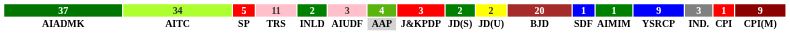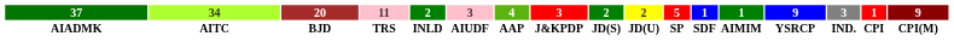 <table style="width:100%; text-align:center;">
 <tr style="color:white;">
 <td style="background:#007500; width:6.81%;"><strong>37</strong></td>
 <td style="background:greenyellow;color:#333; width:6.26%;"><strong>34</strong></td>
-<td style="background:red; width:0.92%;"><strong>5</strong></td>
+<td style="background:brown; width:3.68%;"><strong>20</strong></td>
 <td style="background:pink; color:#333; width:2.02%;"><strong>11</strong></td>
 <td style="background:green; width:0.36%;"><strong>2</strong></td>
 <td style="background:pink; color:#333; width:0.56%;"><strong>3</strong></td>
 <td style="background:#5bb30e; width:0.73%;"><strong>4</strong></td>
 <td style="background:red; width:0.56%;"><strong>3</strong></td>
 <td style="background:green; width:0.36%;"><strong>2</strong></td>
 <td style="background:yellow; color:#333; width:0.36%;"><strong>2</strong></td>
-<td style="background:brown; width:3.68%;"><strong>20</strong></td>
+<td style="background:red; width:0.92%;"><strong>5</strong></td>
 <td style="background:blue; width:0.18%;"><strong>1</strong></td>
 <td style="background:green; width:0.18%;"><strong>1</strong></td>
 <td style="background:blue; width:1.66%;"><strong>9</strong></td>
 <td style="background:gray; width:0.56%;"><strong>3</strong></td>
 <td style="background:red; width:0.18%;"><strong>1</strong></td>
 <td style="background:darkred; width:1.66%;"><strong>9</strong></td>
 </tr>
 <tr>
 <td><span><strong>AIADMK</strong></span></td>
 <td><span><strong>AITC</strong></span></td>
-<td><span><strong>SP</strong></span></td>
+<td><span><strong>BJD</strong></span></td>
 <td><span><strong>TRS</strong></span></td>
 <td><span><strong>INLD</strong></span></td>
 <td><span><strong>AIUDF</strong></span></td>
-<td style="background: lightgrey;"><span><strong>AAP</strong></span></td>
+<td><span><strong>AAP</strong></span></td>
 <td><span><strong>J&KPDP</strong></span></td>
 <td><span><strong>JD(S)</strong></span></td>
 <td><span><strong>JD(U)</strong></span></td>
-<td><span><strong>BJD</strong></span></td>
+<td><span><strong>SP</strong></span></td>
 <td><span><strong>SDF</strong></span></td>
 <td><span><strong>AIMIM</strong></span></td>
 <td><span><strong>YSRCP</strong></span></td>
 <td><span><strong>IND.</strong></span></td>
 <td><span><strong>CPI</strong></span></td>
 <td><span><strong>CPI(M)</strong></span></td>
 </tr>
 </table>
